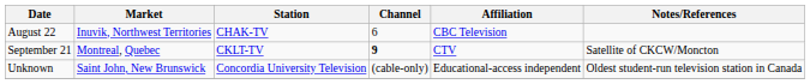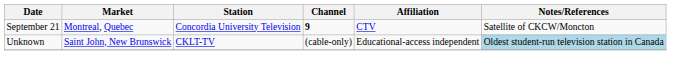 <table class="wikitable">
 <tr>
 <th>Date</th>
 <th>Market</th>
 <th>Station</th>
 <th>Channel</th>
 <th>Affiliation</th>
 <th>Notes/References</th>
 </tr>
 <tr>
-<td>August 22</td>
-<td><a href='#'>Inuvik, Northwest Territories</a></td>
-<td><a href='#'>CHAK-TV</a></td>
-<td>6</td>
-<td><a href='#'>CBC Television</a></td>
-<td></td>
-</tr>
-<tr>
 <td>September 21</td>
 <td><a href='#'>Montreal</a>, <a href='#'>Quebec</a></td>
-<td><a href='#'>CKLT-TV</a></td>
+<td><a href='#'>Concordia University Television</a></td>
 <td><strong>9</strong></td>
 <td><a href='#'>CTV</a></td>
 <td>Satellite of CKCW/Moncton</td>
 </tr>
 <tr>
 <td>Unknown</td>
 <td><a href='#'>Saint John, New Brunswick</a></td>
-<td><a href='#'>Concordia University Television</a></td>
+<td><a href='#'>CKLT-TV</a></td>
 <td>(cable-only)</td>
 <td>Educational-access independent</td>
-<td>Oldest student-run television station in Canada</td>
+<td style="background: lightblue;">Oldest student-run television station in Canada</td>
 </tr>
 <tr>
 </tr>
 </table>
